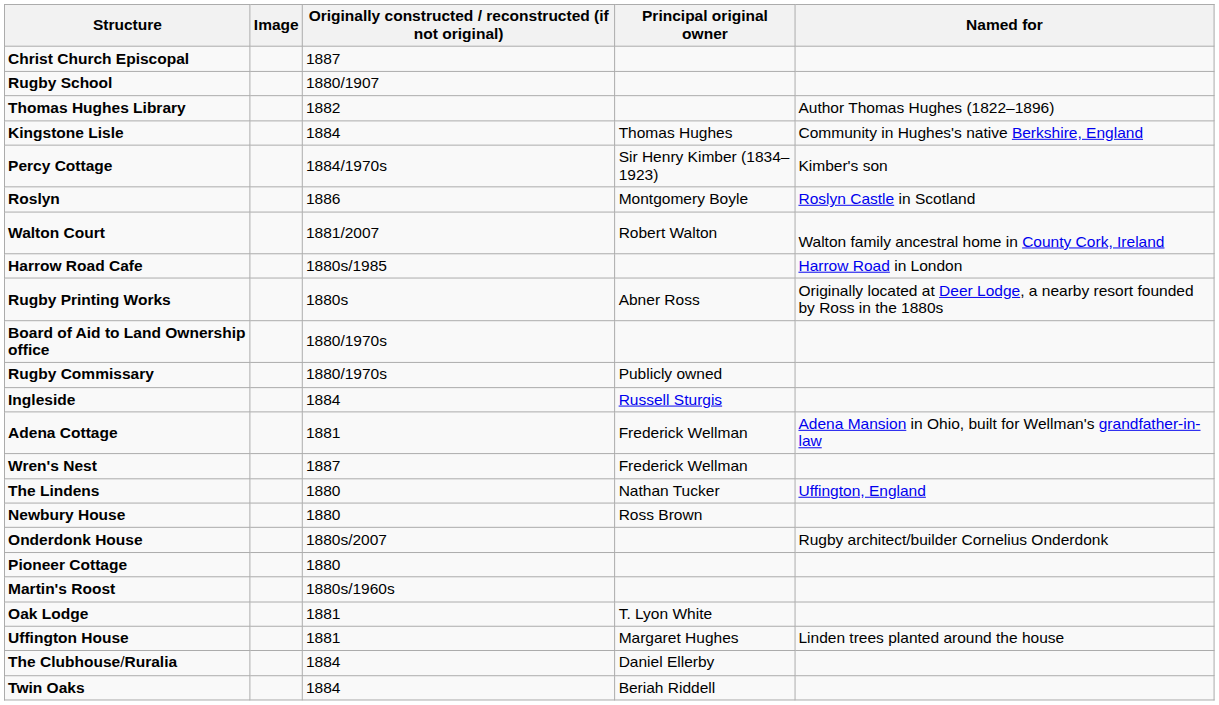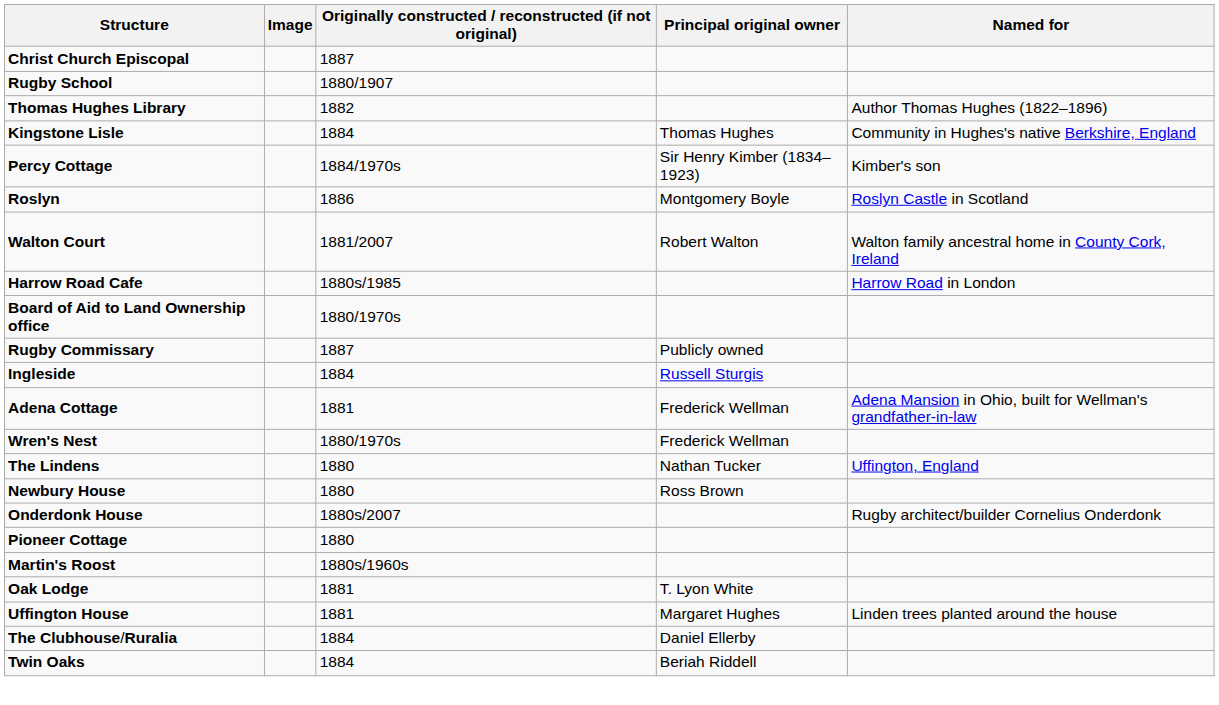 <table class="wikitable">
 <tr>
 <th>Structure</th>
 <th>Image</th>
 <th>Originally constructed / reconstructed (if not original)</th>
 <th>Principal original owner</th>
 <th>Named for</th>
 </tr>
 <tr>
 <td><strong>Christ Church Episcopal</strong></td>
 <td></td>
 <td>1887</td>
 <td></td>
 <td></td>
 </tr>
 <tr>
 <td><strong>Rugby School</strong></td>
 <td></td>
 <td>1880/1907</td>
 <td></td>
 <td></td>
 </tr>
 <tr>
 <td><strong>Thomas Hughes Library</strong></td>
 <td></td>
 <td>1882</td>
 <td></td>
 <td>Author Thomas Hughes (1822–1896)</td>
 </tr>
 <tr>
 <td><strong>Kingstone Lisle</strong></td>
 <td></td>
 <td>1884</td>
 <td>Thomas Hughes</td>
 <td>Community in Hughes's native <a href='#'>Berkshire, England</a></td>
 </tr>
 <tr>
 <td><strong>Percy Cottage</strong></td>
 <td></td>
 <td>1884/1970s</td>
 <td>Sir Henry Kimber (1834–1923)</td>
 <td>Kimber's son</td>
 </tr>
 <tr>
 <td><strong>Roslyn</strong></td>
 <td></td>
 <td>1886</td>
 <td>Montgomery Boyle</td>
 <td><a href='#'>Roslyn Castle</a> in Scotland</td>
 </tr>
 <tr>
 <td><strong>Walton Court</strong></td>
 <td></td>
 <td>1881/2007</td>
 <td>Robert Walton</td>
 <td><br>Walton family ancestral home in <a href='#'>County Cork, Ireland</a></td>
 </tr>
 <tr>
 <td><strong>Harrow Road Cafe</strong></td>
 <td></td>
 <td>1880s/1985</td>
 <td></td>
 <td><a href='#'>Harrow Road</a> in London</td>
 </tr>
 <tr>
-<td><strong>Rugby Printing Works</strong></td>
-<td></td>
-<td>1880s</td>
-<td>Abner Ross</td>
-<td>Originally located at <a href='#'>Deer Lodge</a>, a nearby resort founded by Ross in the 1880s</td>
-</tr>
-<tr>
 <td><strong>Board of Aid to Land Ownership office</strong></td>
 <td></td>
 <td>1880/1970s</td>
 <td></td>
 <td></td>
 </tr>
 <tr>
 <td><strong>Rugby Commissary</strong></td>
 <td></td>
-<td>1880/1970s</td>
+<td>1887</td>
 <td>Publicly owned</td>
 <td></td>
 </tr>
 <tr>
 <td><strong>Ingleside</strong></td>
 <td></td>
 <td>1884</td>
 <td><a href='#'>Russell Sturgis</a></td>
 <td></td>
 </tr>
 <tr>
 <td><strong>Adena Cottage</strong></td>
 <td></td>
 <td>1881</td>
 <td>Frederick Wellman</td>
 <td><a href='#'>Adena Mansion</a> in Ohio, built for Wellman's <a href='#'>grandfather-in-law</a></td>
 </tr>
 <tr>
 <td><strong>Wren's Nest</strong></td>
 <td></td>
-<td>1887</td>
+<td>1880/1970s</td>
 <td>Frederick Wellman</td>
 <td></td>
 </tr>
 <tr>
 <td><strong>The Lindens</strong></td>
 <td></td>
 <td>1880</td>
 <td>Nathan Tucker</td>
 <td><a href='#'>Uffington, England</a></td>
 </tr>
 <tr>
 <td><strong>Newbury House</strong></td>
 <td></td>
 <td>1880</td>
 <td>Ross Brown</td>
 <td></td>
 </tr>
 <tr>
 <td><strong>Onderdonk House</strong></td>
 <td></td>
 <td>1880s/2007</td>
 <td></td>
 <td>Rugby architect/builder Cornelius Onderdonk</td>
 </tr>
 <tr>
 <td><strong>Pioneer Cottage</strong></td>
 <td></td>
 <td>1880</td>
 <td></td>
 <td></td>
 </tr>
 <tr>
 <td><strong>Martin's Roost</strong></td>
 <td></td>
 <td>1880s/1960s</td>
 <td></td>
 <td></td>
 </tr>
 <tr>
 <td><strong>Oak Lodge</strong></td>
 <td></td>
 <td>1881</td>
 <td>T. Lyon White</td>
 <td></td>
 </tr>
 <tr>
 <td><strong>Uffington House</strong></td>
 <td></td>
 <td>1881</td>
 <td>Margaret Hughes</td>
 <td>Linden trees planted around the house</td>
 </tr>
 <tr>
 <td><strong>The Clubhouse</strong>/<strong>Ruralia</strong></td>
 <td></td>
 <td>1884</td>
 <td>Daniel Ellerby</td>
 <td></td>
 </tr>
 <tr>
 <td><strong>Twin Oaks</strong></td>
 <td></td>
 <td>1884</td>
 <td>Beriah Riddell</td>
 <td></td>
 </tr>
 </table>
